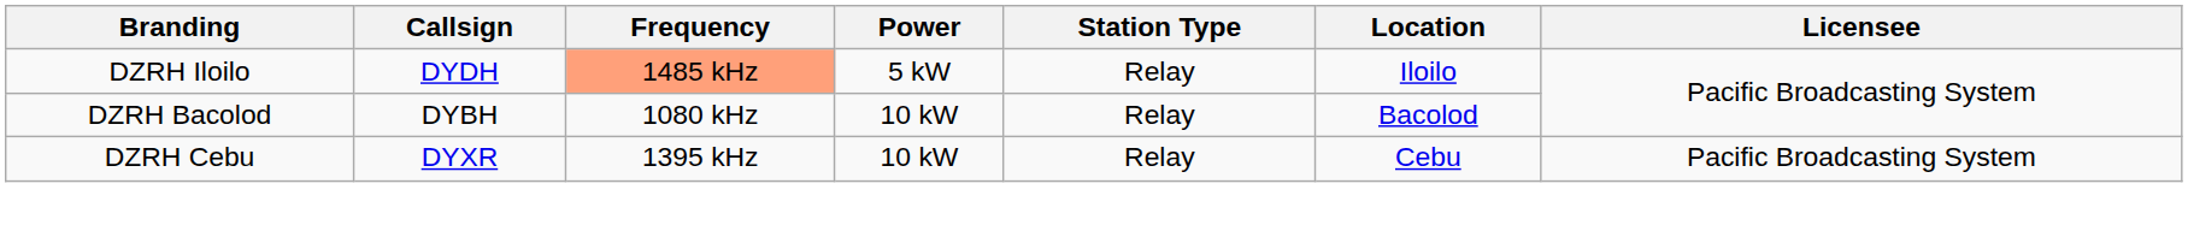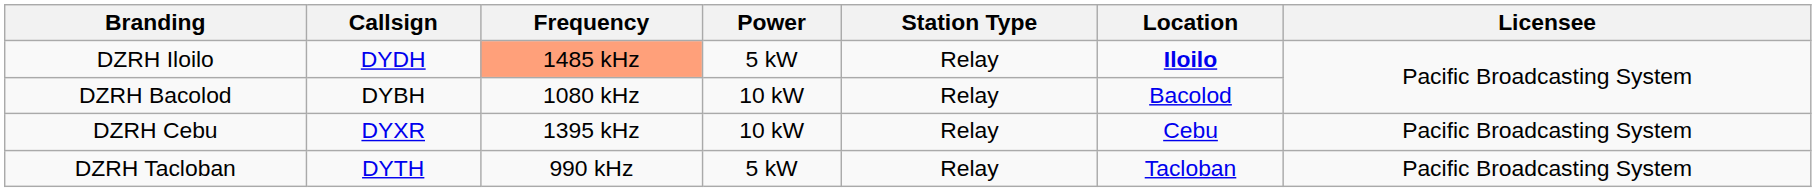 <table class="wikitable" style="width:100%; text-align:center;">
 <tr>
 <th>Branding</th>
 <th>Callsign</th>
 <th>Frequency</th>
 <th>Power</th>
 <th>Station Type</th>
 <th>Location</th>
 <th>Licensee</th>
 </tr>
 <tr>
 <td>DZRH Iloilo</td>
 <td><a href='#'>DYDH</a></td>
 <td style="background: lightsalmon;">1485 kHz</td>
 <td>5 kW</td>
 <td>Relay</td>
-<td><a href='#'>Iloilo</a></td>
+<td><strong><a href='#'>Iloilo</a></strong></td>
 <td rowspan=2>Pacific Broadcasting System</td>
 </tr>
 <tr>
 <td>DZRH Bacolod</td>
 <td>DYBH</td>
 <td>1080 kHz</td>
 <td>10 kW</td>
 <td>Relay</td>
 <td><a href='#'>Bacolod</a></td>
 </tr>
 <tr>
 <td>DZRH Cebu</td>
 <td><a href='#'>DYXR</a></td>
 <td>1395 kHz</td>
 <td>10 kW</td>
 <td>Relay</td>
 <td><a href='#'>Cebu</a></td>
 <td>Pacific Broadcasting System</td>
 </tr>
+<tr>
+<td>DZRH Tacloban</td>
+<td><a href='#'>DYTH</a></td>
+<td>990 kHz</td>
+<td>5 kW</td>
+<td>Relay</td>
+<td><a href='#'>Tacloban</a></td>
+<td>Pacific Broadcasting System</td>
+</tr>
 </table>
